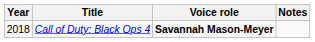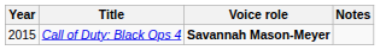 <table class="wikitable sortable">
 <tr>
 <th>Year</th>
 <th>Title</th>
 <th>Voice role</th>
 <th class="unsortable">Notes</th>
 </tr>
 <tr>
-<td>2018</td>
+<td>2015</td>
 <td><em><a href='#'>Call of Duty: Black Ops 4</a></em></td>
 <td><strong>Savannah Mason-Meyer</strong></td>
 <td></td>
 </tr>
 </table>
